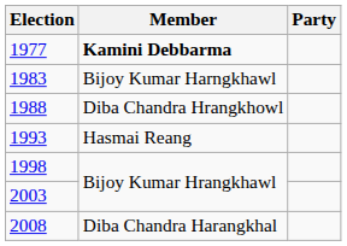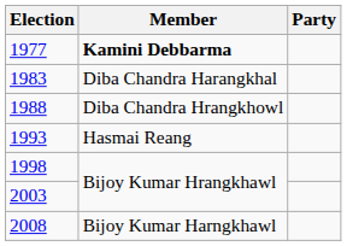 <table class="wikitable sortable">
 <tr>
 <th>Election</th>
 <th>Member</th>
 <th colspan=2>Party</th>
 </tr>
 <tr>
 <td><a href='#'>1977</a></td>
 <td><strong>Kamini Debbarma</strong></td>
 <td></td>
 </tr>
 <tr>
 <td><a href='#'>1983</a></td>
-<td>Bijoy Kumar Harngkhawl</td>
+<td>Diba Chandra Harangkhal</td>
 <td></td>
 </tr>
 <tr>
 <td><a href='#'>1988</a></td>
 <td>Diba Chandra Hrangkhowl</td>
 </tr>
 <tr>
 <td><a href='#'>1993</a></td>
 <td>Hasmai Reang</td>
 <td></td>
 </tr>
 <tr>
 <td><a href='#'>1998</a></td>
 <td rowspan=2>Bijoy Kumar Hrangkhawl</td>
 <td></td>
 </tr>
 <tr>
 <td><a href='#'>2003</a></td>
 <td></td>
 </tr>
 <tr>
 <td><a href='#'>2008</a></td>
-<td>Diba Chandra Harangkhal</td>
+<td>Bijoy Kumar Harngkhawl</td>
 </tr>
 </table>
